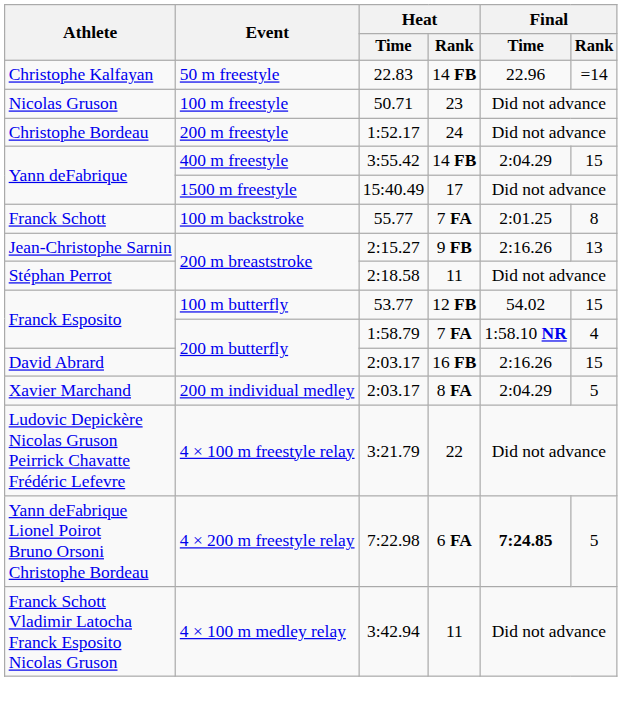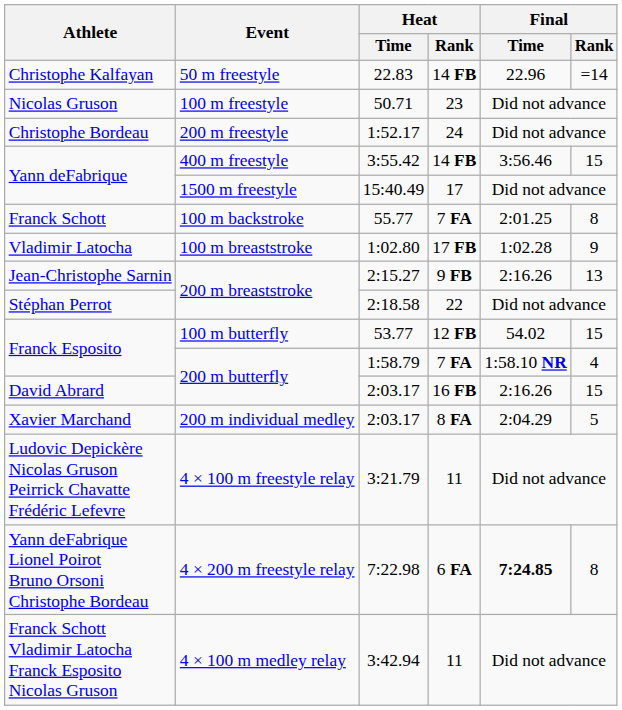 <table class=wikitable style=font-size:90%;text-align:center>
 <tr>
 <th rowspan=2>Athlete</th>
 <th rowspan=2>Event</th>
 <th colspan=2>Heat</th>
 <th colspan=2>Final</th>
 </tr>
 <tr style=font-size:95%>
 <th>Time</th>
 <th>Rank</th>
 <th>Time</th>
 <th>Rank</th>
 </tr>
 <tr>
 <td align=left><a href='#'>Christophe Kalfayan</a></td>
 <td align=left><a href='#'>50 m freestyle</a></td>
 <td>22.83</td>
 <td>14 <strong>FB</strong></td>
 <td>22.96</td>
 <td>=14</td>
 </tr>
 <tr>
 <td align=left><a href='#'>Nicolas Gruson</a></td>
 <td align=left><a href='#'>100 m freestyle</a></td>
 <td>50.71</td>
 <td>23</td>
 <td colspan=2>Did not advance</td>
 </tr>
 <tr>
 <td align=left><a href='#'>Christophe Bordeau</a></td>
 <td align=left><a href='#'>200 m freestyle</a></td>
 <td>1:52.17</td>
 <td>24</td>
 <td colspan=2>Did not advance</td>
 </tr>
 <tr>
 <td align=left rowspan=2><a href='#'>Yann deFabrique</a></td>
 <td align=left><a href='#'>400 m freestyle</a></td>
 <td>3:55.42</td>
 <td>14 <strong>FB</strong></td>
-<td>2:04.29</td>
+<td>3:56.46</td>
 <td>15</td>
 </tr>
 <tr>
 <td align=left><a href='#'>1500 m freestyle</a></td>
 <td>15:40.49</td>
 <td>17</td>
 <td colspan=2>Did not advance</td>
 </tr>
 <tr>
 <td align=left><a href='#'>Franck Schott</a></td>
 <td align=left><a href='#'>100 m backstroke</a></td>
 <td>55.77</td>
 <td>7 <strong>FA</strong></td>
 <td>2:01.25</td>
 <td>8</td>
 </tr>
 <tr>
+<td align=left><a href='#'>Vladimir Latocha</a></td>
+<td align=left><a href='#'>100 m breaststroke</a></td>
+<td>1:02.80</td>
+<td>17 <strong>FB</strong></td>
+<td>1:02.28</td>
+<td>9</td>
+</tr>
+<tr>
 <td align=left><a href='#'>Jean-Christophe Sarnin</a></td>
 <td align=left rowspan=2><a href='#'>200 m breaststroke</a></td>
 <td>2:15.27</td>
 <td>9 <strong>FB</strong></td>
 <td>2:16.26</td>
 <td>13</td>
 </tr>
 <tr>
 <td align=left><a href='#'>Stéphan Perrot</a></td>
 <td>2:18.58</td>
-<td>11</td>
+<td>22</td>
 <td colspan=2>Did not advance</td>
 </tr>
 <tr>
 <td align=left rowspan=2><a href='#'>Franck Esposito</a></td>
 <td align=left><a href='#'>100 m butterfly</a></td>
 <td>53.77</td>
 <td>12 <strong>FB</strong></td>
 <td>54.02</td>
 <td>15</td>
 </tr>
 <tr>
 <td align=left rowspan=2><a href='#'>200 m butterfly</a></td>
 <td>1:58.79</td>
 <td>7 <strong>FA</strong></td>
 <td>1:58.10 <strong><a href='#'>NR</a></strong></td>
 <td>4</td>
 </tr>
 <tr>
 <td align=left><a href='#'>David Abrard</a></td>
 <td>2:03.17</td>
 <td>16 <strong>FB</strong></td>
 <td>2:16.26</td>
 <td>15</td>
 </tr>
 <tr>
 <td align=left><a href='#'>Xavier Marchand</a></td>
 <td align=left><a href='#'>200 m individual medley</a></td>
 <td>2:03.17</td>
 <td>8 <strong>FA</strong></td>
 <td>2:04.29</td>
 <td>5</td>
 </tr>
 <tr>
 <td align=left><a href='#'>Ludovic Depickère</a><br><a href='#'>Nicolas Gruson</a><br><a href='#'>Peirrick Chavatte</a><br><a href='#'>Frédéric Lefevre</a></td>
 <td align=left><a href='#'>4 × 100 m freestyle relay</a></td>
 <td>3:21.79</td>
-<td>22</td>
+<td>11</td>
 <td colspan=2>Did not advance</td>
 </tr>
 <tr>
 <td align=left><a href='#'>Yann deFabrique</a><br><a href='#'>Lionel Poirot</a><br><a href='#'>Bruno Orsoni</a><br><a href='#'>Christophe Bordeau</a></td>
 <td align=left><a href='#'>4 × 200 m freestyle relay</a></td>
 <td>7:22.98</td>
 <td>6 <strong>FA</strong></td>
 <td><strong>7:24.85</strong></td>
-<td>5</td>
+<td>8</td>
 </tr>
 <tr>
 <td align=left><a href='#'>Franck Schott</a><br><a href='#'>Vladimir Latocha</a><br><a href='#'>Franck Esposito</a><br><a href='#'>Nicolas Gruson</a></td>
 <td align=left><a href='#'>4 × 100 m medley relay</a></td>
 <td>3:42.94</td>
 <td>11</td>
 <td colspan=2>Did not advance</td>
 </tr>
 </table>
